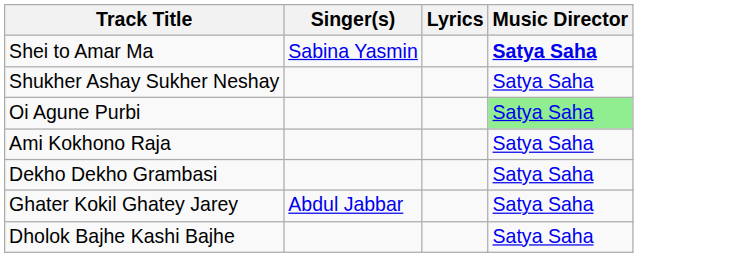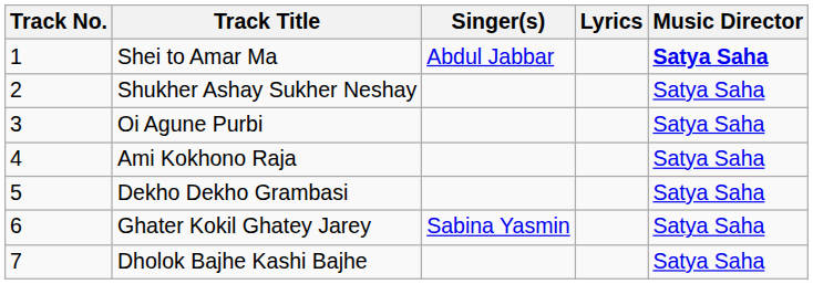 <table class="wikitable">
 <tr>
+<th>Track No.</th>
 <th>Track Title</th>
 <th>Singer(s)</th>
 <th>Lyrics</th>
 <th>Music Director</th>
 </tr>
 <tr>
+<td>1</td>
 <td>Shei to Amar Ma</td>
-<td><a href='#'>Sabina Yasmin</a></td>
+<td><a href='#'>Abdul Jabbar</a></td>
 <td></td>
 <td><strong><a href='#'>Satya Saha</a></strong></td>
 </tr>
 <tr>
+<td>2</td>
 <td>Shukher Ashay Sukher Neshay</td>
 <td></td>
 <td></td>
 <td><a href='#'>Satya Saha</a></td>
 </tr>
 <tr>
+<td>3</td>
 <td>Oi Agune Purbi</td>
 <td></td>
 <td></td>
-<td style="background: lightgreen;"><a href='#'>Satya Saha</a></td>
+<td><a href='#'>Satya Saha</a></td>
 </tr>
 <tr>
+<td>4</td>
 <td>Ami Kokhono Raja</td>
 <td></td>
 <td></td>
 <td><a href='#'>Satya Saha</a></td>
 </tr>
 <tr>
+<td>5</td>
 <td>Dekho Dekho Grambasi</td>
 <td></td>
 <td></td>
 <td><a href='#'>Satya Saha</a></td>
 </tr>
 <tr>
+<td>6</td>
 <td>Ghater Kokil Ghatey Jarey</td>
-<td><a href='#'>Abdul Jabbar</a></td>
+<td><a href='#'>Sabina Yasmin</a></td>
 <td></td>
 <td><a href='#'>Satya Saha</a></td>
 </tr>
 <tr>
+<td>7</td>
 <td>Dholok Bajhe Kashi Bajhe</td>
 <td></td>
 <td></td>
 <td><a href='#'>Satya Saha</a></td>
 </tr>
 </table>
